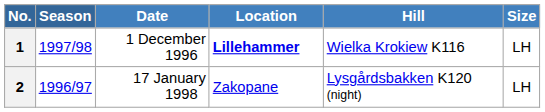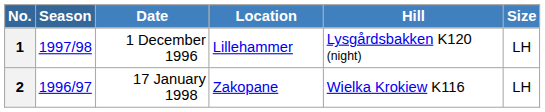 <table class="wikitable sortable" style="font-size:86%; line-height:15px; text-align:left; border:grey solid 1px; border-collapse:collapse; background:#ffffff;">
 <tr style="background:#efefef;">
 <th style="background-color:#369; color:white; width:10px;">No.</th>
 <th style="background-color:#369; color:white;  width:30px;">Season</th>
 <th style="background-color:#4180be; color:white; width:100px;">Date</th>
 <th style="background-color:#4180be; color:white; width:100px;">Location</th>
 <th style="background-color:#4180be; color:white; width:162px;">Hill</th>
 <th style="background-color:#4180be; color:white; width:25px;">Size</th>
 </tr>
 <tr>
 <th scope=row style="text-align:center;">1</th>
 <td align=center><a href='#'>1997/98</a></td>
 <td align=right>1 December 1996  </td>
-<td><strong> <a href='#'>Lillehammer</a></strong></td>
-<td><a href='#'>Wielka Krokiew</a> K116</td>
+<td> <a href='#'>Lillehammer</a></td>
+<td><a href='#'>Lysgårdsbakken</a> K120 <small>(night)</small></td>
 <td align=center>LH</td>
 </tr>
 <tr>
 <th scope=row style="text-align:center;">2</th>
 <td align=center><a href='#'>1996/97</a></td>
 <td align=right>17 January 1998  </td>
 <td> <a href='#'>Zakopane</a></td>
-<td><a href='#'>Lysgårdsbakken</a> K120 <small>(night)</small></td>
+<td><a href='#'>Wielka Krokiew</a> K116</td>
 <td align=center>LH</td>
 </tr>
 </table>
